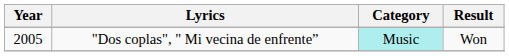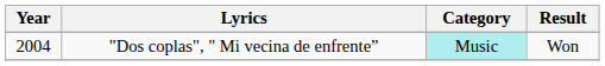 <table class="wikitable" border="1" style="width:550px;">
 <tr>
 <th align="left" valign="top">Year</th>
 <th align="left" valign="top">Lyrics</th>
 <th align="left" valign="top">Category</th>
 <th align="left" valign="top">Result</th>
 </tr>
 <tr>
 </tr>
 <tr>
-<td align="center" valign="top">2005</td>
+<td align="center" valign="top">2004</td>
 <td align="center" valign="top">"Dos coplas", " Mi vecina de enfrente”</td>
 <td align="center" valign="top" style="background: paleturquoise;">Music</td>
 <td align="center" valign="top">Won</td>
 </tr>
 <tr>
 </tr>
 <tr>
 </tr>
 </table>
